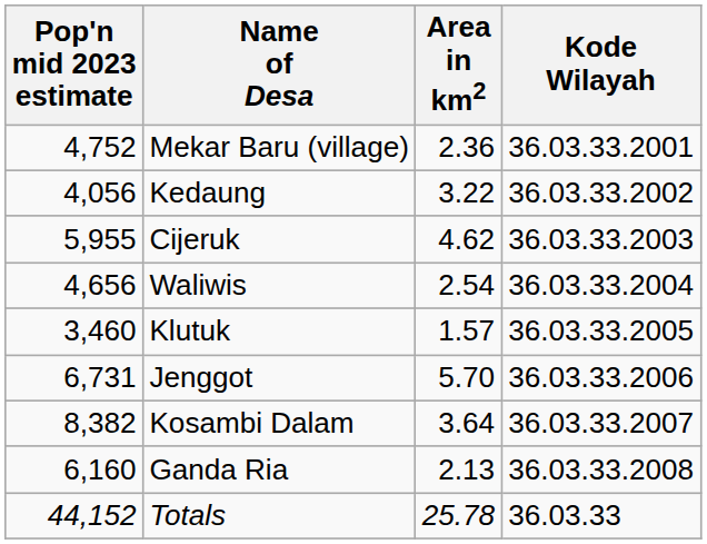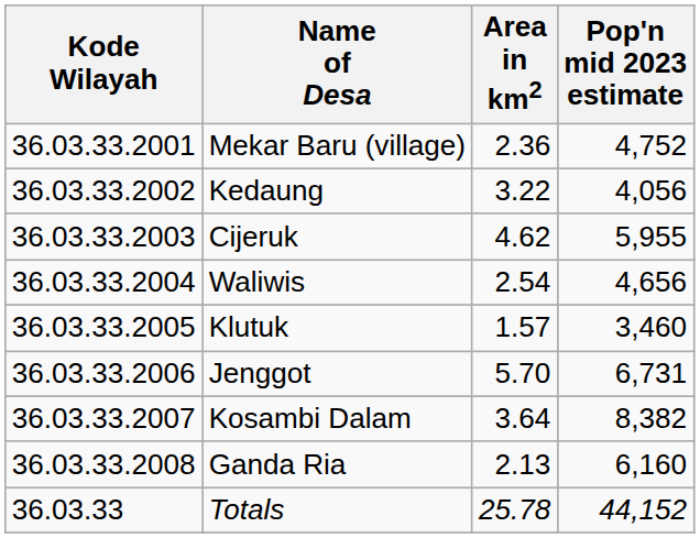 <table class="wikitable">
 <tr>
-<th>Pop'n<br>mid 2023<br>estimate</th>
+<th>Kode <br>Wilayah</th>
 <th>Name <br>of <br><em>Desa</em></th>
 <th>Area <br>in <br>km<sup>2</sup></th>
-<th>Kode <br>Wilayah</th>
+<th>Pop'n<br>mid 2023<br>estimate</th>
 </tr>
 <tr>
-<td align="right">4,752</td>
+<td>36.03.33.2001</td>
 <td>Mekar Baru (village)</td>
 <td align="right">2.36</td>
-<td>36.03.33.2001</td>
+<td align="right">4,752</td>
 </tr>
 <tr>
-<td align="right">4,056</td>
+<td>36.03.33.2002</td>
 <td>Kedaung</td>
 <td align="right">3.22</td>
-<td>36.03.33.2002</td>
+<td align="right">4,056</td>
 </tr>
 <tr>
-<td align="right">5,955</td>
+<td>36.03.33.2003</td>
 <td>Cijeruk</td>
 <td align="right">4.62</td>
-<td>36.03.33.2003</td>
+<td align="right">5,955</td>
 </tr>
 <tr>
-<td align="right">4,656</td>
+<td>36.03.33.2004</td>
 <td>Waliwis</td>
 <td align="right">2.54</td>
-<td>36.03.33.2004</td>
+<td align="right">4,656</td>
 </tr>
 <tr>
-<td align="right">3,460</td>
+<td>36.03.33.2005</td>
 <td>Klutuk</td>
 <td align="right">1.57</td>
-<td>36.03.33.2005</td>
+<td align="right">3,460</td>
 </tr>
 <tr>
-<td align="right">6,731</td>
+<td>36.03.33.2006</td>
 <td>Jenggot</td>
 <td align="right">5.70</td>
-<td>36.03.33.2006</td>
+<td align="right">6,731</td>
 </tr>
 <tr>
-<td align="right">8,382</td>
+<td>36.03.33.2007</td>
 <td>Kosambi Dalam</td>
 <td align="right">3.64</td>
-<td>36.03.33.2007</td>
+<td align="right">8,382</td>
 </tr>
 <tr>
-<td align="right">6,160</td>
+<td>36.03.33.2008</td>
 <td>Ganda Ria</td>
 <td align="right">2.13</td>
-<td>36.03.33.2008</td>
+<td align="right">6,160</td>
 </tr>
 <tr>
-<td align="right"><em>44,152</em></td>
+<td>36.03.33</td>
 <td><em>Totals</em></td>
 <td align="right"><em>25.78</em></td>
-<td>36.03.33</td>
+<td align="right"><em>44,152</em></td>
 </tr>
 </table>
